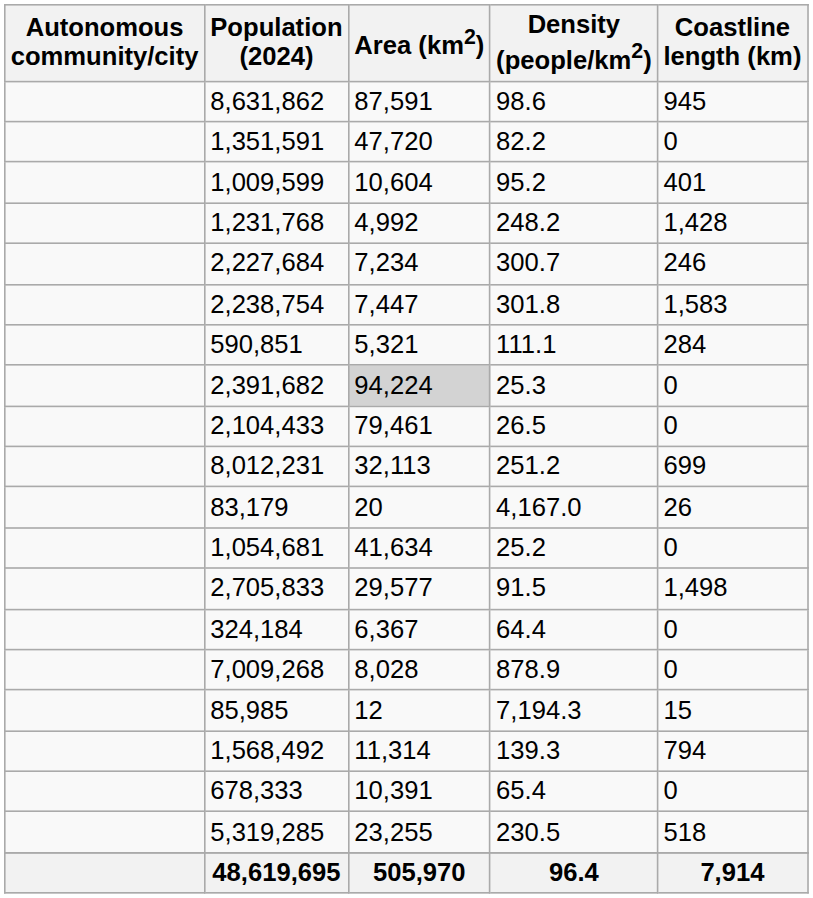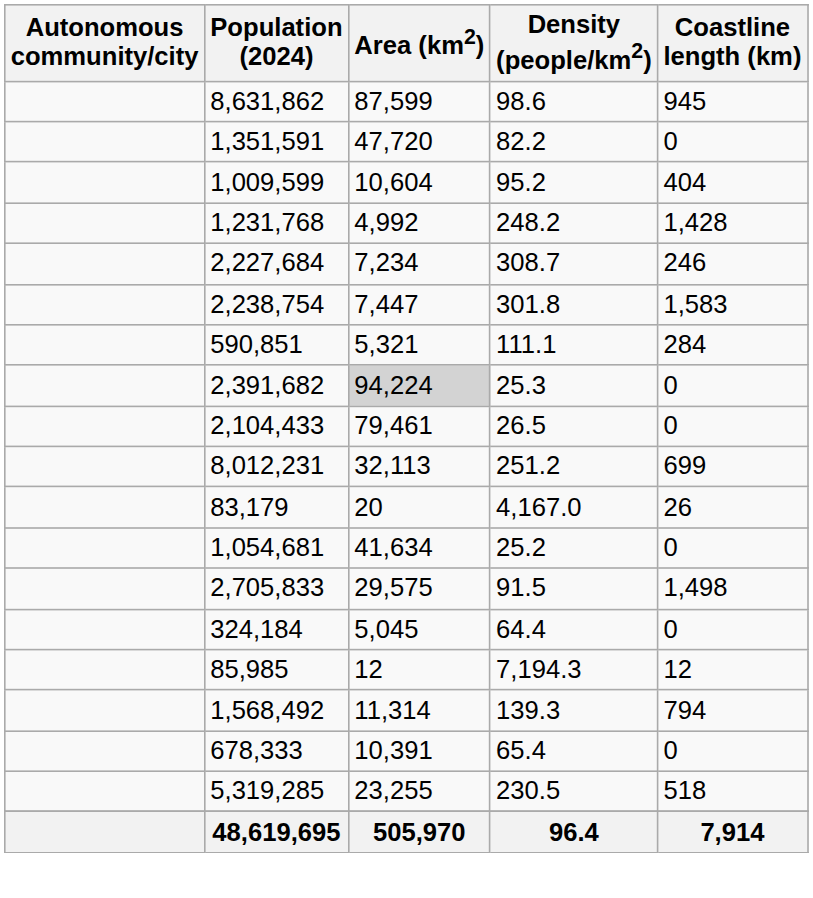 <table class="wikitable sortable defaultright col1left">
 <tr>
 <th>Autonomous<br>community/city</th>
 <th>Population<br>(2024)</th>
 <th>Area (km<sup>2</sup>)</th>
 <th>Density<br>(people/km<sup>2</sup>)</th>
 <th>Coastline<br>length (km)</th>
 </tr>
 <tr>
 <td></td>
 <td>8,631,862</td>
-<td>87,591</td>
+<td>87,599</td>
 <td>98.6</td>
 <td>945</td>
 </tr>
 <tr>
 <td></td>
 <td>1,351,591</td>
 <td>47,720</td>
 <td>82.2</td>
 <td>0</td>
 </tr>
 <tr>
 <td></td>
 <td>1,009,599</td>
 <td>10,604</td>
 <td>95.2</td>
-<td>401</td>
+<td>404</td>
 </tr>
 <tr>
 <td></td>
 <td>1,231,768</td>
 <td>4,992</td>
 <td>248.2</td>
 <td>1,428</td>
 </tr>
 <tr>
 <td></td>
 <td>2,227,684</td>
 <td>7,234</td>
-<td>300.7</td>
+<td>308.7</td>
 <td>246</td>
 </tr>
 <tr>
 <td></td>
 <td>2,238,754</td>
 <td>7,447</td>
 <td>301.8</td>
 <td>1,583</td>
 </tr>
 <tr>
 <td></td>
 <td>590,851</td>
 <td>5,321</td>
 <td>111.1</td>
 <td>284</td>
 </tr>
 <tr>
 <td></td>
 <td>2,391,682</td>
 <td style="background: lightgrey;">94,224</td>
 <td>25.3</td>
 <td>0</td>
 </tr>
 <tr>
 <td></td>
 <td>2,104,433</td>
 <td>79,461</td>
 <td>26.5</td>
 <td>0</td>
 </tr>
 <tr>
 <td></td>
 <td>8,012,231</td>
 <td>32,113</td>
 <td>251.2</td>
 <td>699</td>
 </tr>
 <tr>
 <td></td>
 <td>83,179</td>
 <td>20</td>
 <td>4,167.0</td>
 <td>26</td>
 </tr>
 <tr>
 <td></td>
 <td>1,054,681</td>
 <td>41,634</td>
 <td>25.2</td>
 <td>0</td>
 </tr>
 <tr>
 <td></td>
 <td>2,705,833</td>
-<td>29,577</td>
+<td>29,575</td>
 <td>91.5</td>
 <td>1,498</td>
 </tr>
 <tr>
 <td></td>
 <td>324,184</td>
-<td>6,367</td>
+<td>5,045</td>
 <td>64.4</td>
-<td>0</td>
-</tr>
-<tr>
-<td></td>
-<td>7,009,268</td>
-<td>8,028</td>
-<td>878.9</td>
 <td>0</td>
 </tr>
 <tr>
 <td></td>
 <td>85,985</td>
 <td>12</td>
 <td>7,194.3</td>
-<td>15</td>
+<td>12</td>
 </tr>
 <tr>
 <td></td>
 <td>1,568,492</td>
 <td>11,314</td>
 <td>139.3</td>
 <td>794</td>
 </tr>
 <tr>
 <td></td>
 <td>678,333</td>
 <td>10,391</td>
 <td>65.4</td>
 <td>0</td>
 </tr>
 <tr>
 <td></td>
 <td>5,319,285</td>
 <td>23,255</td>
 <td>230.5</td>
 <td>518</td>
 </tr>
 <tr>
 </tr>
 <tr class="sortbottom">
 </tr>
 <tr style="background-color: #f2f2f2">
 <th></th>
 <th>48,619,695</th>
 <th>505,970</th>
 <th>96.4</th>
 <th>7,914</th>
 </tr>
 </table>
